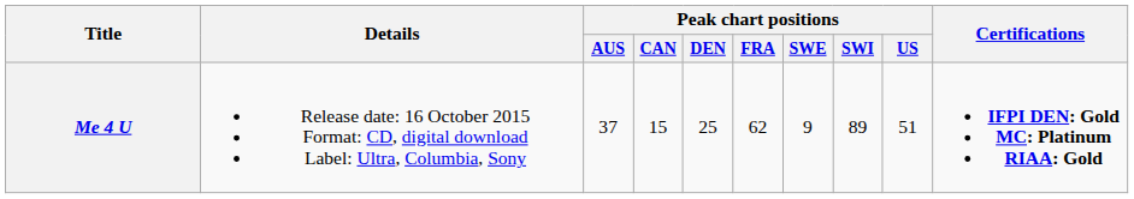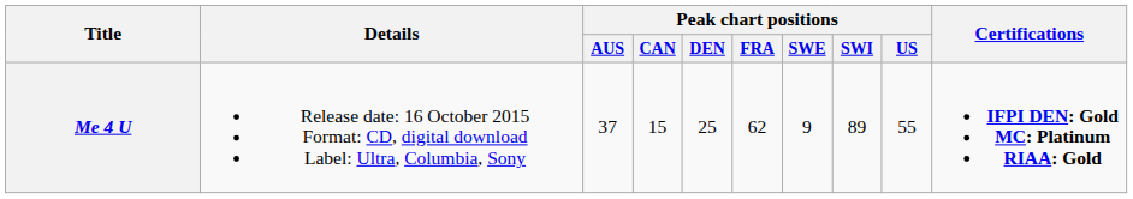 <table class="wikitable plainrowheaders" style="text-align:center;">
 <tr>
 <th rowspan="2" style="width:10em;">Title</th>
 <th rowspan="2" style="width:20em;">Details</th>
 <th scope="col" colspan="7">Peak chart positions</th>
 <th scope="col" rowspan="2" style="width:10em;"><a href='#'>Certifications</a></th>
 </tr>
 <tr>
 <th scope="col" style="width:2.5em;font-size:90%;"><a href='#'>AUS</a><br></th>
 <th scope="col" style="width:2.5em;font-size:90%;"><a href='#'>CAN</a><br></th>
 <th scope="col" style="width:2.5em;font-size:90%;"><a href='#'>DEN</a><br></th>
 <th scope="col" style="width:2.5em;font-size:90%;"><a href='#'>FRA</a><br></th>
 <th scope="col" style="width:2.5em;font-size:90%;"><a href='#'>SWE</a><br></th>
 <th scope="col" style="width:2.5em;font-size:90%;"><a href='#'>SWI</a><br></th>
 <th scope="col" style="width:2.5em;font-size:90%;"><a href='#'>US</a><br></th>
 </tr>
 <tr>
 <th scope="row"><em><a href='#'>Me 4 U</a></em></th>
 <td><br><ul><li>Release date: 16 October 2015</li><li>Format: <a href='#'>CD</a>, <a href='#'>digital download</a></li><li>Label: <a href='#'>Ultra</a>, <a href='#'>Columbia</a>, <a href='#'>Sony</a></li></ul></td>
 <td>37</td>
 <td>15</td>
 <td>25</td>
 <td>62</td>
 <td>9</td>
 <td>89</td>
-<td>51</td>
+<td>55</td>
 <td><strong><br><ul><li><a href='#'>IFPI DEN</a>: Gold</li><li><a href='#'>MC</a>: Platinum</li><li><a href='#'>RIAA</a>: Gold</li></ul></strong></td>
 </tr>
 </table>
